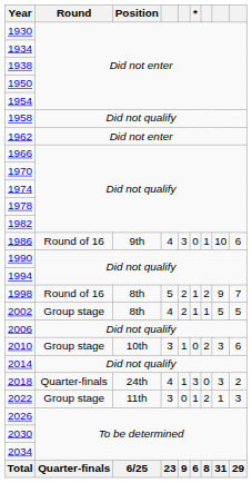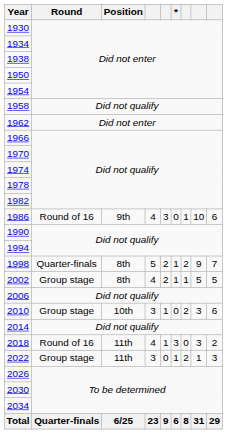 <table class="wikitable" style="text-align: center;">
 <tr>
 <th>Year</th>
 <th>Round</th>
 <th>Position</th>
 <th></th>
 <th></th>
 <th>*</th>
 <th></th>
 <th></th>
 <th></th>
 </tr>
 <tr>
 <td> <a href='#'>1930</a></td>
 <td colspan=8 rowspan=5><em>Did not enter</em></td>
 </tr>
 <tr>
 <td> <a href='#'>1934</a></td>
 </tr>
 <tr>
 <td> <a href='#'>1938</a></td>
 </tr>
 <tr>
 <td> <a href='#'>1950</a></td>
 </tr>
 <tr>
 <td> <a href='#'>1954</a></td>
 </tr>
 <tr>
 <td> <a href='#'>1958</a></td>
 <td colspan=8><em>Did not qualify</em></td>
 </tr>
 <tr>
 <td> <a href='#'>1962</a></td>
 <td colspan=8><em>Did not enter</em></td>
 </tr>
 <tr>
 <td> <a href='#'>1966</a></td>
 <td colspan=8 rowspan=5><em>Did not qualify</em></td>
 </tr>
 <tr>
 <td> <a href='#'>1970</a></td>
 </tr>
 <tr>
 <td> <a href='#'>1974</a></td>
 </tr>
 <tr>
 <td> <a href='#'>1978</a></td>
 </tr>
 <tr>
 <td> <a href='#'>1982</a></td>
 </tr>
 <tr>
 <td> <a href='#'>1986</a></td>
 <td>Round of 16</td>
 <td>9th</td>
 <td>4</td>
 <td>3</td>
 <td>0</td>
 <td>1</td>
 <td>10</td>
 <td>6</td>
 </tr>
 <tr>
 <td> <a href='#'>1990</a></td>
 <td colspan=8 rowspan=2><em>Did not qualify</em></td>
 </tr>
 <tr>
 <td> <a href='#'>1994</a></td>
 </tr>
 <tr>
 <td> <a href='#'>1998</a></td>
-<td>Round of 16</td>
+<td>Quarter-finals</td>
 <td>8th</td>
 <td>5</td>
 <td>2</td>
 <td>1</td>
 <td>2</td>
 <td>9</td>
 <td>7</td>
 </tr>
 <tr>
 <td>  <a href='#'>2002</a></td>
 <td>Group stage</td>
 <td>8th</td>
 <td>4</td>
 <td>2</td>
 <td>1</td>
 <td>1</td>
 <td>5</td>
 <td>5</td>
 </tr>
 <tr>
 <td> <a href='#'>2006</a></td>
 <td colspan=8><em>Did not qualify</em></td>
 </tr>
 <tr>
 <td> <a href='#'>2010</a></td>
 <td>Group stage</td>
 <td>10th</td>
 <td>3</td>
 <td>1</td>
 <td>0</td>
 <td>2</td>
 <td>3</td>
 <td>6</td>
 </tr>
 <tr>
 <td> <a href='#'>2014</a></td>
 <td colspan=8><em>Did not qualify</em></td>
 </tr>
 <tr>
 <td> <a href='#'>2018</a></td>
-<td>Quarter-finals</td>
-<td>24th</td>
+<td>Round of 16</td>
+<td>11th</td>
 <td>4</td>
 <td>1</td>
 <td>3</td>
 <td>0</td>
 <td>3</td>
 <td>2</td>
 </tr>
 <tr>
 <td> <a href='#'>2022</a></td>
 <td>Group stage</td>
 <td>11th</td>
 <td>3</td>
 <td>0</td>
 <td>1</td>
 <td>2</td>
 <td>1</td>
 <td>3</td>
 </tr>
 <tr>
 <td>   <a href='#'>2026</a></td>
 <td colspan=8 rowspan=3><em> To be determined</em></td>
 </tr>
 <tr>
 <td>   <a href='#'>2030</a></td>
 </tr>
 <tr>
 <td> <a href='#'>2034</a></td>
 </tr>
 <tr>
 <th>Total</th>
 <th>Quarter-finals</th>
 <th>6/25</th>
 <th>23</th>
 <th>9</th>
 <th>6</th>
 <th>8</th>
 <th>31</th>
 <th>29</th>
 </tr>
 </table>
